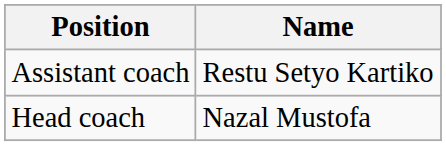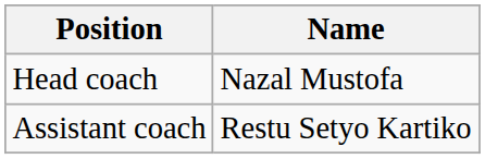 <table class="wikitable">
 <tr>
 <th>Position</th>
 <th>Name</th>
 </tr>
 <tr>
+<td>Head coach</td>
+<td> Nazal Mustofa</td>
+</tr>
+<tr>
 <td>Assistant coach</td>
 <td> Restu Setyo Kartiko</td>
 </tr>
-<tr>
-<td>Head coach</td>
-<td> Nazal Mustofa</td>
-</tr>
 </table>
